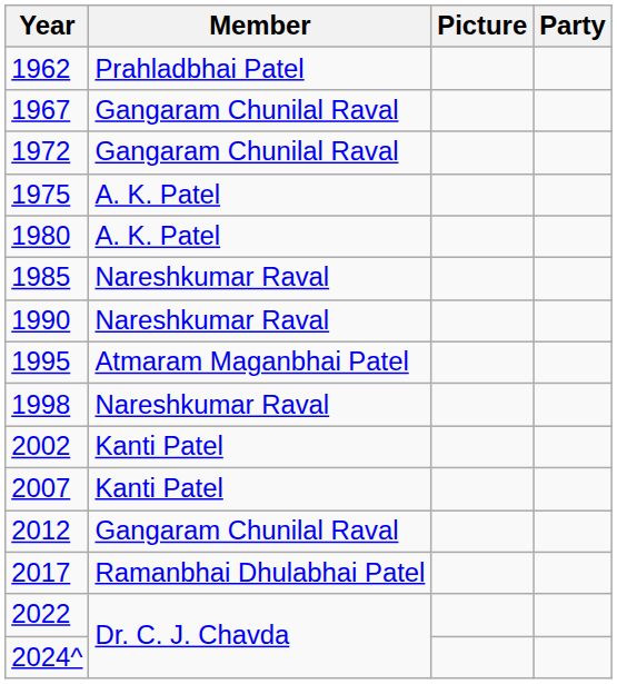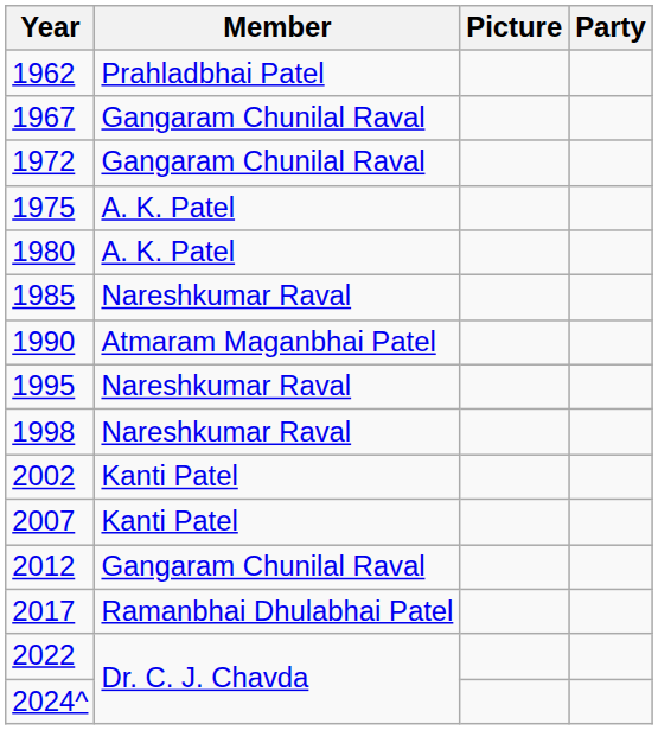 <table class="wikitable sortable">
 <tr>
 <th>Year</th>
 <th>Member</th>
 <th>Picture</th>
 <th colspan="2">Party</th>
 </tr>
 <tr>
 <td><a href='#'>1962</a></td>
 <td><a href='#'>Prahladbhai Patel</a></td>
 <td></td>
 <td></td>
 </tr>
 <tr>
 <td><a href='#'>1967</a></td>
 <td><a href='#'>Gangaram Chunilal Raval</a></td>
 <td></td>
 <td></td>
 </tr>
 <tr>
 <td><a href='#'>1972</a></td>
 <td><a href='#'>Gangaram Chunilal Raval</a></td>
 <td></td>
 <td></td>
 </tr>
 <tr>
 <td><a href='#'>1975</a></td>
 <td><a href='#'>A. K. Patel</a></td>
 <td></td>
 <td></td>
 </tr>
 <tr>
 <td><a href='#'>1980</a></td>
 <td><a href='#'>A. K. Patel</a></td>
 <td></td>
 <td></td>
 </tr>
 <tr>
 <td><a href='#'>1985</a></td>
 <td><a href='#'>Nareshkumar Raval</a></td>
 <td></td>
 <td></td>
 </tr>
 <tr>
 <td><a href='#'>1990</a></td>
-<td><a href='#'>Nareshkumar Raval</a></td>
+<td><a href='#'>Atmaram Maganbhai Patel</a></td>
 <td></td>
 <td></td>
 </tr>
 <tr>
 <td><a href='#'>1995</a></td>
-<td><a href='#'>Atmaram Maganbhai Patel</a></td>
+<td><a href='#'>Nareshkumar Raval</a></td>
 <td></td>
 <td></td>
 </tr>
 <tr>
 <td><a href='#'>1998</a></td>
 <td><a href='#'>Nareshkumar Raval</a></td>
 <td></td>
 <td></td>
 </tr>
 <tr>
 <td><a href='#'>2002</a></td>
 <td><a href='#'>Kanti Patel</a></td>
 <td></td>
 <td></td>
 </tr>
 <tr>
 <td><a href='#'>2007</a></td>
 <td><a href='#'>Kanti Patel</a></td>
 <td></td>
 <td></td>
 </tr>
 <tr>
 <td><a href='#'>2012</a></td>
 <td><a href='#'>Gangaram Chunilal Raval</a></td>
 <td></td>
 <td></td>
 </tr>
 <tr>
 <td><a href='#'>2017</a></td>
 <td><a href='#'>Ramanbhai Dhulabhai Patel</a></td>
 <td></td>
 <td></td>
 </tr>
 <tr>
 <td><a href='#'>2022</a></td>
 <td rowspan="2"><a href='#'>Dr. C. J. Chavda</a></td>
 <td></td>
 <td></td>
 </tr>
 <tr>
 <td><a href='#'>2024^</a></td>
 <td></td>
 <td></td>
 </tr>
 </table>
